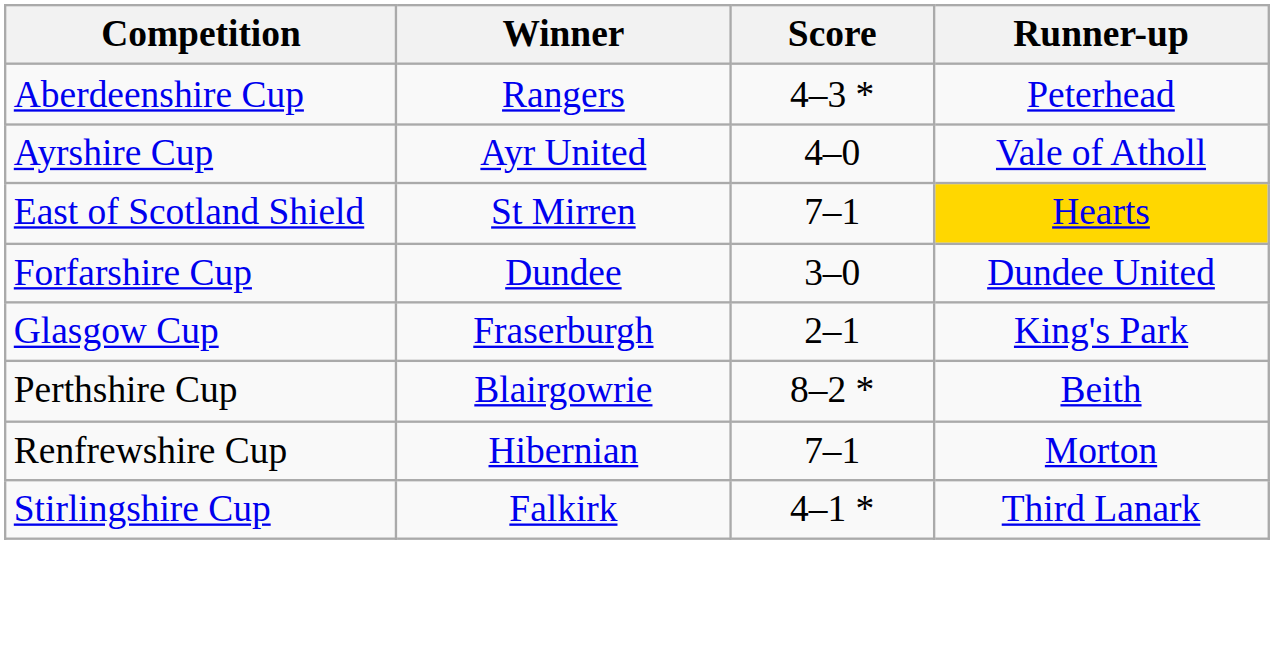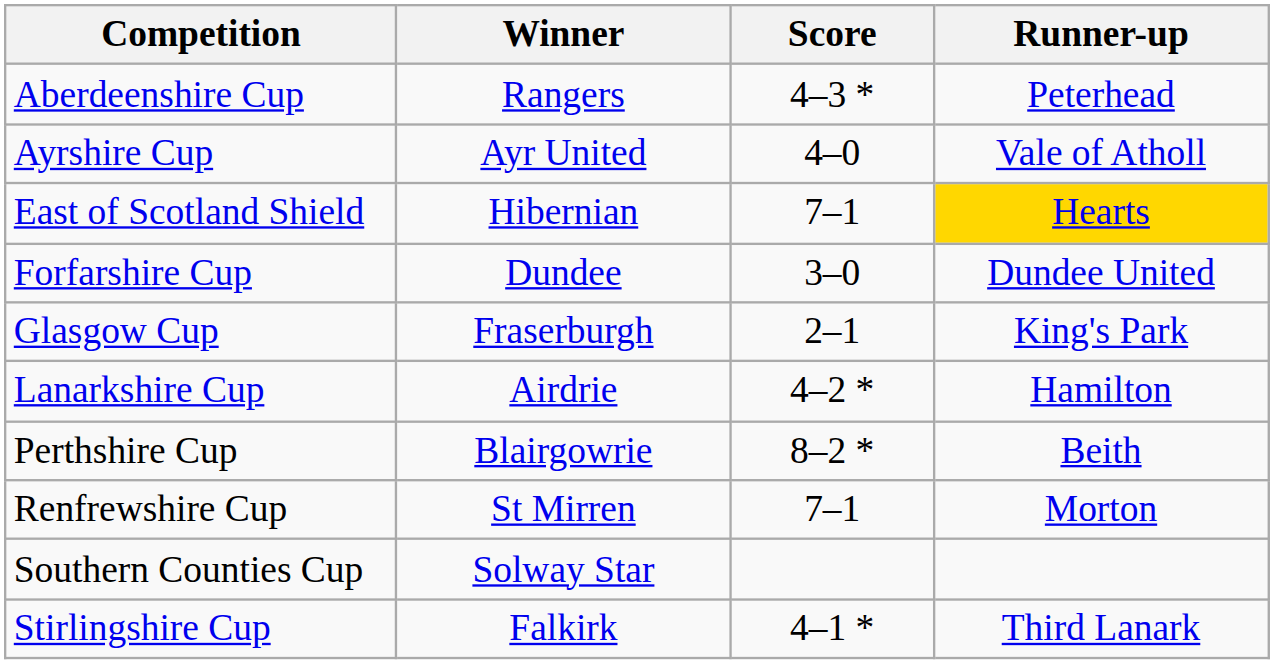 <table class="wikitable" style="text-align: center;">
 <tr>
 <th width=160>Competition</th>
 <th width=135>Winner</th>
 <th width=80>Score</th>
 <th width=135>Runner-up</th>
 </tr>
 <tr>
 <td align=left><a href='#'>Aberdeenshire Cup</a></td>
 <td><a href='#'>Rangers</a></td>
 <td>4–3 *</td>
 <td><a href='#'>Peterhead</a></td>
 </tr>
 <tr>
 <td align=left><a href='#'>Ayrshire Cup</a></td>
 <td><a href='#'>Ayr United</a></td>
 <td>4–0</td>
 <td><a href='#'>Vale of Atholl</a></td>
 </tr>
 <tr>
 <td align=left><a href='#'>East of Scotland Shield</a></td>
-<td><a href='#'>St Mirren</a></td>
+<td><a href='#'>Hibernian</a></td>
 <td>7–1</td>
 <td style="background: gold;"><a href='#'>Hearts</a></td>
 </tr>
 <tr>
 <td align=left><a href='#'>Forfarshire Cup</a></td>
 <td><a href='#'>Dundee</a></td>
 <td>3–0</td>
 <td><a href='#'>Dundee United</a></td>
 </tr>
 <tr>
 <td align=left><a href='#'>Glasgow Cup</a></td>
 <td><a href='#'>Fraserburgh</a></td>
 <td>2–1</td>
 <td><a href='#'>King's Park</a></td>
 </tr>
 <tr>
+<td align=left><a href='#'>Lanarkshire Cup</a></td>
+<td><a href='#'>Airdrie</a></td>
+<td>4–2 *</td>
+<td><a href='#'>Hamilton</a></td>
+</tr>
+<tr>
 <td align=left>Perthshire Cup</td>
 <td><a href='#'>Blairgowrie</a></td>
 <td>8–2 *</td>
 <td><a href='#'>Beith</a></td>
 </tr>
 <tr>
 <td align=left>Renfrewshire Cup</td>
-<td><a href='#'>Hibernian</a></td>
+<td><a href='#'>St Mirren</a></td>
 <td>7–1</td>
 <td><a href='#'>Morton</a></td>
+</tr>
+<tr>
+<td align=left>Southern Counties Cup</td>
+<td><a href='#'>Solway Star</a></td>
+<td></td>
+<td></td>
 </tr>
 <tr>
 <td align=left><a href='#'>Stirlingshire Cup</a></td>
 <td><a href='#'>Falkirk</a></td>
 <td>4–1 *</td>
 <td><a href='#'>Third Lanark</a></td>
 </tr>
 </table>
